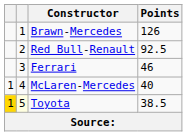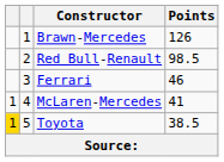 <table class="wikitable" style="font-size: 85%;">
 <tr>
 <th></th>
 <th></th>
 <th>Constructor</th>
 <th>Points</th>
 </tr>
 <tr>
 <td></td>
 <td align="center">1</td>
 <td> <a href='#'>Brawn</a>-<a href='#'>Mercedes</a></td>
 <td>126</td>
 </tr>
 <tr>
 <td></td>
 <td align="center">2</td>
 <td> <a href='#'>Red Bull</a>-<a href='#'>Renault</a></td>
-<td>92.5</td>
+<td>98.5</td>
 </tr>
 <tr>
 <td></td>
 <td align="center">3</td>
 <td> <a href='#'>Ferrari</a></td>
 <td>46</td>
 </tr>
 <tr>
 <td> 1</td>
 <td align="center">4</td>
 <td> <a href='#'>McLaren</a>-<a href='#'>Mercedes</a></td>
-<td>40</td>
+<td>41</td>
 </tr>
 <tr>
 <td style="background: gold;"> 1</td>
-<td align="center" style="background: lightyellow;">5</td>
+<td align="center">5</td>
 <td> <a href='#'>Toyota</a></td>
 <td>38.5</td>
 </tr>
 <tr>
 <th colspan=4>Source: </th>
 </tr>
 </table>
